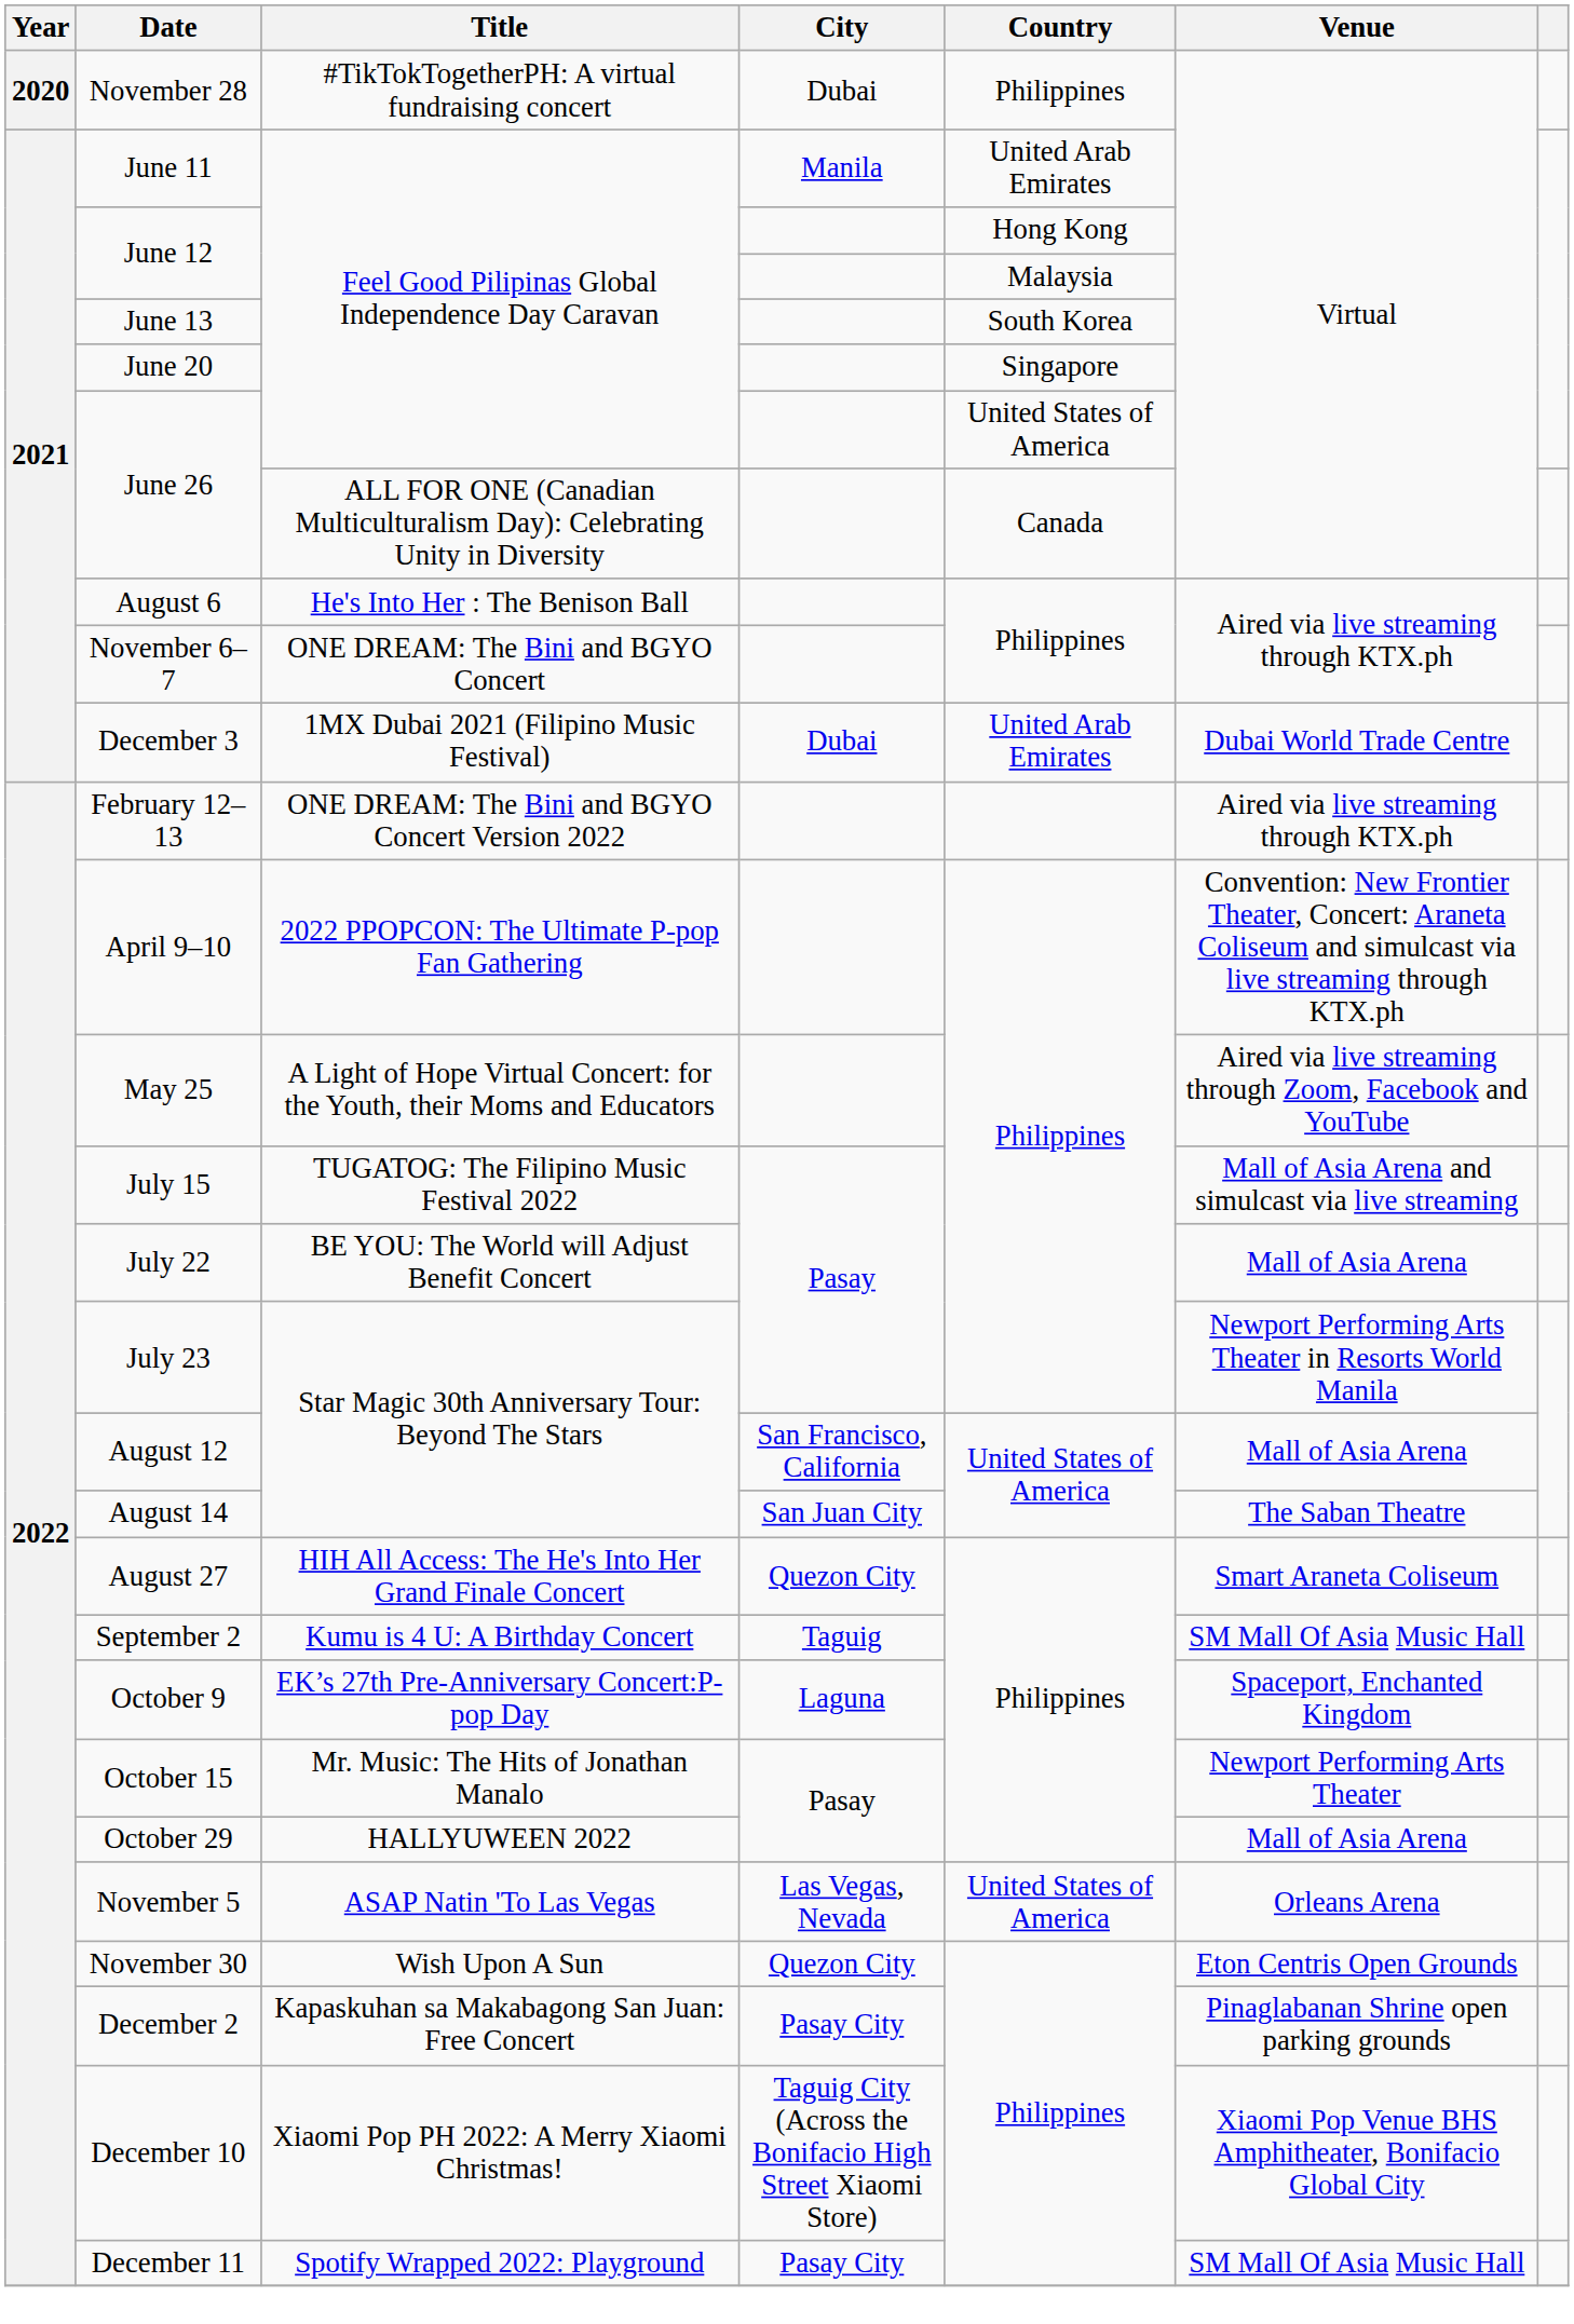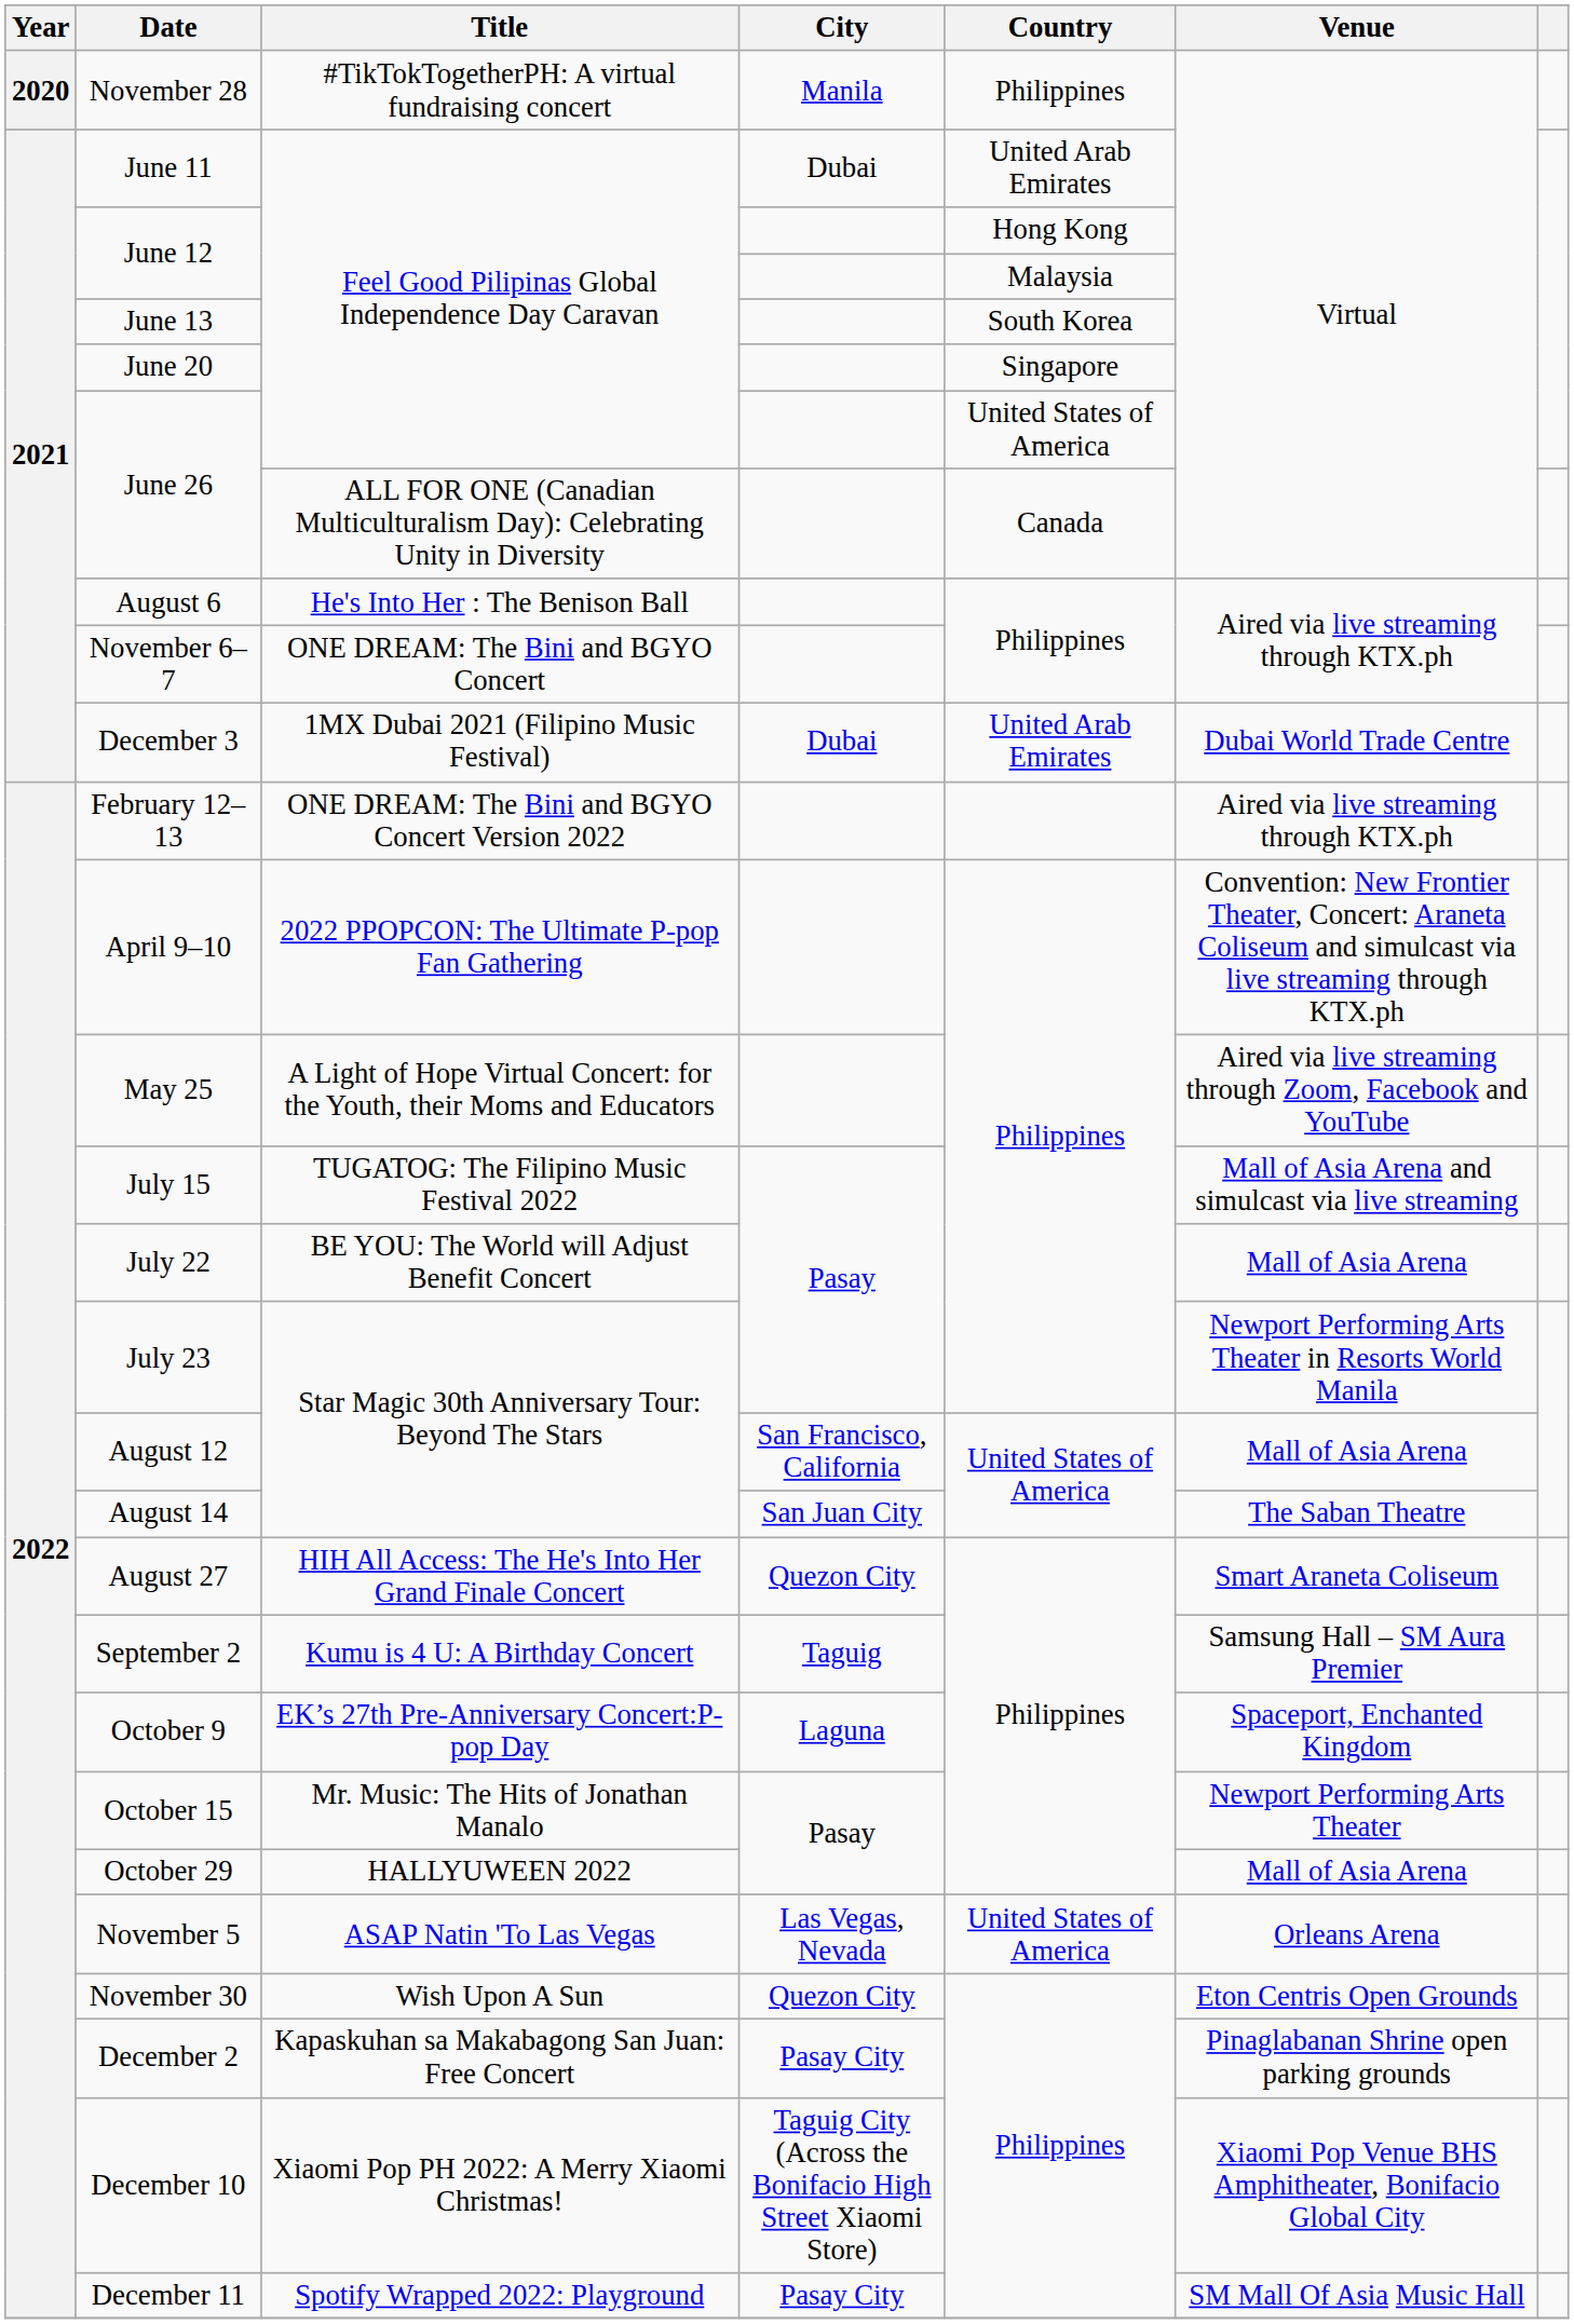 <table class="wikitable sortable plainrowheaders" style="text-align:center;">
 <tr>
 <th scope="col" style="width:1em;">Year</th>
 <th scope="col" style="width:10em;">Date</th>
 <th scope="col" style="width:35em;">Title</th>
 <th scope="col" style="width:13em;">City</th>
 <th scope="col" style="width:15em;">Country</th>
 <th scope="col" style="width:28em;">Venue</th>
 <th scope="col" style="width:2em;"></th>
 </tr>
 <tr>
 <th style="text-align:center" scope="row" rowspan="1"><strong>2020</strong></th>
 <td scope="row">November 28</td>
 <td>#TikTokTogetherPH: A virtual fundraising concert </td>
-<td>Dubai</td>
+<td><a href='#'>Manila</a></td>
 <td>Philippines</td>
 <td rowspan="8">Virtual</td>
 <td></td>
 </tr>
 <tr>
 <th style="text-align:center" scope="row" rowspan="10"><strong>2021</strong></th>
 <td scope="row">June 11</td>
 <td rowspan="6"><a href='#'>Feel Good Pilipinas</a> Global Independence Day Caravan </td>
-<td><a href='#'>Manila</a></td>
+<td>Dubai</td>
 <td>United Arab Emirates</td>
 <td rowspan="6"></td>
 </tr>
 <tr>
 <td scope="row" rowspan="2">June 12</td>
 <td></td>
 <td>Hong Kong</td>
 </tr>
 <tr>
 <td></td>
 <td>Malaysia</td>
 </tr>
 <tr>
 <td scope="row">June 13</td>
 <td></td>
 <td>South Korea</td>
 </tr>
 <tr>
 <td scope="row">June 20</td>
 <td></td>
 <td>Singapore</td>
 </tr>
 <tr>
 <td scope="row" rowspan="2">June 26</td>
 <td></td>
 <td>United States of America</td>
 </tr>
 <tr>
 <td>ALL FOR ONE (Canadian Multiculturalism Day): Celebrating Unity in Diversity </td>
 <td></td>
 <td>Canada</td>
 <td></td>
 </tr>
 <tr>
 <td scope="row">August 6</td>
 <td><a href='#'>He's Into Her</a> : The Benison Ball </td>
 <td></td>
 <td scope="row" rowspan="2">Philippines</td>
 <td scope="row" rowspan="2">Aired via <a href='#'>live streaming</a> through KTX.ph</td>
 <td></td>
 </tr>
 <tr>
 <td scope="row">November 6–7</td>
 <td>ONE DREAM: The <a href='#'>Bini</a> and BGYO Concert </td>
 <td></td>
 <td></td>
 </tr>
 <tr>
 <td scope="row">December 3</td>
 <td>1MX Dubai 2021 (Filipino Music Festival) </td>
 <td><a href='#'>Dubai</a></td>
 <td><a href='#'>United Arab Emirates</a></td>
 <td><a href='#'>Dubai World Trade Centre</a></td>
 <td></td>
 </tr>
 <tr>
 <th style="text-align:center" scope="row" rowspan="18"><strong>2022</strong></th>
 <td scope="row">February 12–13</td>
 <td>ONE DREAM: The <a href='#'>Bini</a> and BGYO Concert Version 2022</td>
 <td></td>
 <td></td>
 <td>Aired via <a href='#'>live streaming</a> through KTX.ph</td>
 <td></td>
 </tr>
 <tr>
 <td scope="row">April 9–10</td>
 <td><a href='#'>2022 PPOPCON: The Ultimate P-pop Fan Gathering</a> <br></td>
 <td></td>
 <td scope="row" rowspan="5"><a href='#'>Philippines</a></td>
 <td>Convention: <a href='#'>New Frontier Theater</a>, Concert: <a href='#'>Araneta Coliseum</a> and simulcast via <a href='#'>live streaming</a> through KTX.ph</td>
 <td></td>
 </tr>
 <tr>
 <td scope="row">May 25</td>
 <td>A Light of Hope Virtual Concert: for the Youth, their Moms and Educators </td>
 <td></td>
 <td>Aired via <a href='#'>live streaming</a> through <a href='#'>Zoom</a>, <a href='#'>Facebook</a> and <a href='#'>YouTube</a></td>
 <td></td>
 </tr>
 <tr>
 <td scope="row">July 15</td>
 <td>TUGATOG: The Filipino Music Festival 2022</td>
 <td scope="row" rowspan="3"><a href='#'>Pasay</a></td>
 <td><a href='#'>Mall of Asia Arena</a> and simulcast via <a href='#'>live streaming</a></td>
 <td></td>
 </tr>
 <tr>
 <td scope="row">July 22</td>
 <td>BE YOU: The World will Adjust Benefit Concert </td>
 <td><a href='#'>Mall of Asia Arena</a></td>
 <td></td>
 </tr>
 <tr>
 <td scope="row">July 23</td>
 <td scope="row" rowspan="3">Star Magic 30th Anniversary Tour: Beyond The Stars </td>
 <td><a href='#'>Newport Performing Arts Theater</a> in <a href='#'>Resorts World Manila</a></td>
 <td scope="row" rowspan="3"></td>
 </tr>
 <tr>
 <td scope="row">August 12</td>
 <td><a href='#'>San Francisco</a>, <a href='#'>California</a></td>
 <td scope="row" rowspan="2"><a href='#'>United States of America</a></td>
 <td><a href='#'>Mall of Asia Arena</a></td>
 </tr>
 <tr>
 <td scope="row">August 14</td>
 <td><a href='#'>San Juan City</a></td>
 <td><a href='#'>The Saban Theatre</a></td>
 </tr>
 <tr>
 <td scope="row">August 27</td>
 <td><a href='#'>HIH All Access: The He's Into Her Grand Finale Concert</a> </td>
 <td><a href='#'>Quezon City</a></td>
 <td scope="row" rowspan="5">Philippines</td>
 <td><a href='#'>Smart Araneta Coliseum</a></td>
 <td></td>
 </tr>
 <tr>
 <td scope="row">September 2</td>
 <td><a href='#'>Kumu is 4 U: A Birthday Concert</a></td>
 <td><a href='#'>Taguig</a></td>
-<td><a href='#'>SM Mall Of Asia</a> <a href='#'>Music Hall</a></td>
+<td>Samsung Hall – <a href='#'>SM Aura Premier</a></td>
 <td></td>
 </tr>
 <tr>
 <td scope="row">October 9</td>
 <td><a href='#'>EK’s 27th Pre-Anniversary Concert:P-pop Day</a></td>
 <td><a href='#'>Laguna</a></td>
 <td><a href='#'>Spaceport, Enchanted Kingdom</a></td>
 <td></td>
 </tr>
 <tr>
 <td scope="row">October 15</td>
 <td>Mr. Music: The Hits of Jonathan Manalo </td>
 <td scope="row" rowspan="2">Pasay</td>
 <td><a href='#'>Newport Performing Arts Theater</a></td>
 <td></td>
 </tr>
 <tr>
 <td scope="row">October 29</td>
 <td>HALLYUWEEN 2022</td>
 <td><a href='#'>Mall of Asia Arena</a></td>
 <td></td>
 </tr>
 <tr>
 <td scope="row">November 5</td>
 <td><a href='#'>ASAP Natin 'To Las Vegas</a></td>
 <td><a href='#'>Las Vegas</a>, <a href='#'>Nevada</a></td>
 <td><a href='#'>United States of America</a></td>
 <td><a href='#'>Orleans Arena</a></td>
 <td></td>
 </tr>
 <tr>
 <td scope="row">November 30</td>
 <td>Wish Upon A Sun</td>
 <td><a href='#'>Quezon City</a></td>
 <td rowspan="4"><a href='#'>Philippines</a></td>
 <td><a href='#'>Eton Centris Open Grounds</a></td>
 <td></td>
 </tr>
 <tr>
 <td scope="row">December 2</td>
 <td>Kapaskuhan sa Makabagong San Juan: Free Concert </td>
 <td><a href='#'>Pasay City</a></td>
 <td><a href='#'>Pinaglabanan Shrine</a> open parking grounds</td>
 <td></td>
 </tr>
 <tr>
 <td scope="row">December 10</td>
 <td>Xiaomi Pop PH 2022: A Merry Xiaomi Christmas!</td>
 <td><a href='#'>Taguig City</a> (Across the <a href='#'>Bonifacio High Street</a> Xiaomi Store)</td>
 <td><a href='#'>Xiaomi Pop Venue BHS Amphitheater</a>, <a href='#'>Bonifacio Global City</a></td>
 <td></td>
 </tr>
 <tr>
 <td scope="row">December 11</td>
 <td><a href='#'>Spotify Wrapped 2022: Playground</a> </td>
 <td><a href='#'>Pasay City</a></td>
 <td><a href='#'>SM Mall Of Asia</a> <a href='#'>Music Hall</a></td>
 <td></td>
 </tr>
 <tr>
 </tr>
 </table>
